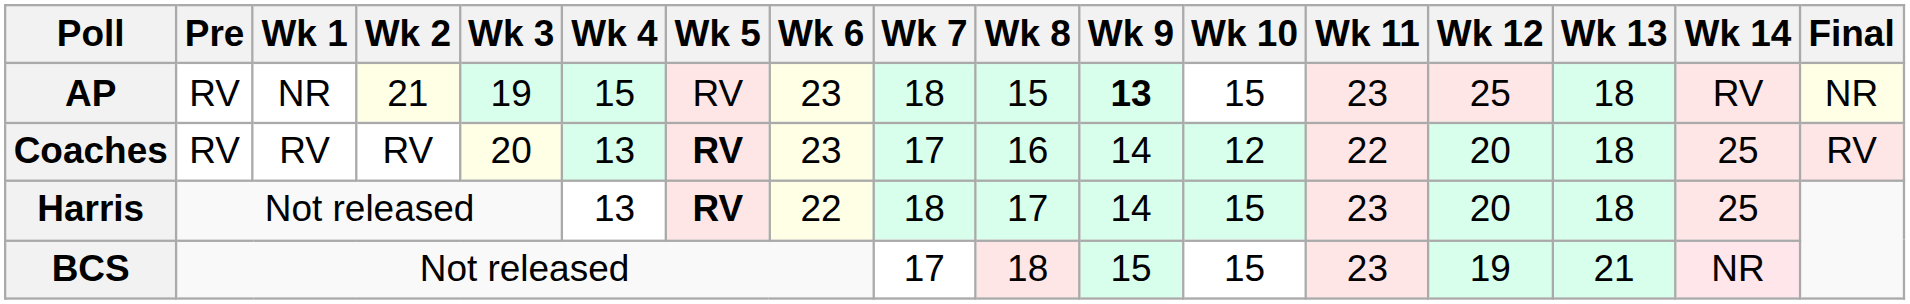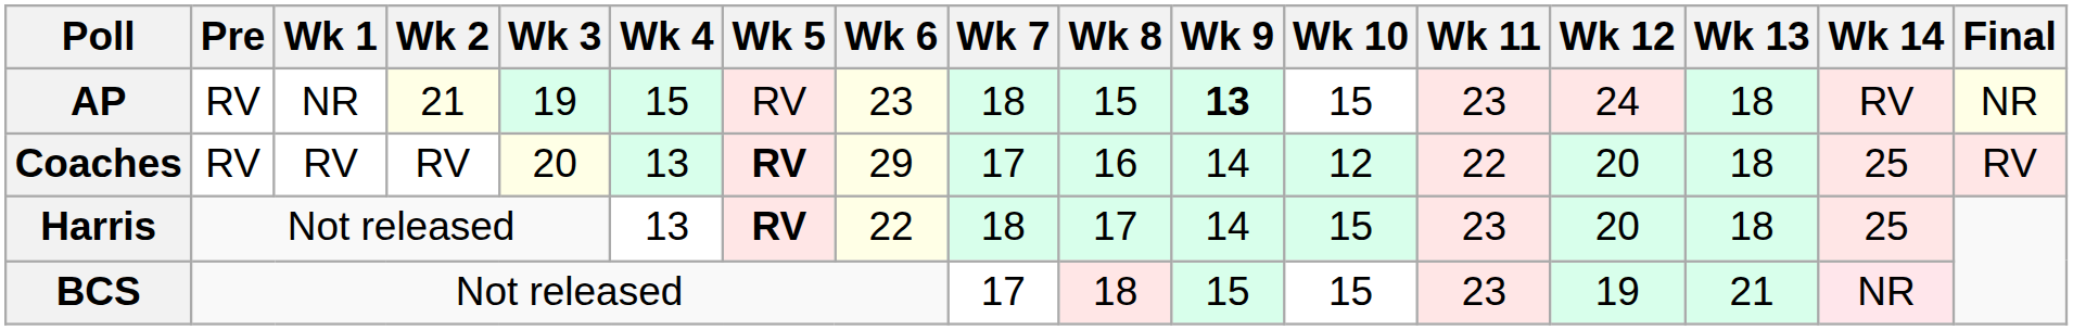 <table class="wikitable" style="white-space:nowrap;">
 <tr>
 <th>Poll</th>
 <th>Pre</th>
 <th>Wk 1</th>
 <th>Wk 2</th>
 <th>Wk 3</th>
 <th>Wk 4</th>
 <th>Wk 5</th>
 <th>Wk 6</th>
 <th>Wk 7</th>
 <th>Wk 8</th>
 <th>Wk 9</th>
 <th>Wk 10</th>
 <th>Wk 11</th>
 <th>Wk 12</th>
 <th>Wk 13</th>
 <th>Wk 14</th>
 <th>Final</th>
 </tr>
 <tr style="text-align:center;">
 <th>AP</th>
 <td style="background:#FFF;">RV</td>
 <td style="background:#FFF;">NR</td>
 <td style="background:#FFFFE6;">21</td>
 <td style="background:#D8FFEB;">19</td>
 <td style="background:#D8FFEB;">15</td>
 <td style="background:#FFE6E6;">RV</td>
 <td style="background:#FFFFE6;">23</td>
 <td style="background:#D8FFEB;">18</td>
 <td style="background:#D8FFEB;">15</td>
 <td style="background:#D8FFEB;"><strong>13</strong></td>
 <td style="background:#FFF;">15</td>
 <td style="background:#FFE6E6;">23</td>
-<td style="background:#FFE6E6;">25</td>
+<td style="background:#FFE6E6;">24</td>
 <td style="background:#D8FFEB;">18</td>
 <td style="background:#FFE6E6;">RV</td>
 <td style="background:#FFFFE6;">NR</td>
 </tr>
 <tr style="text-align:center;">
 <th>Coaches</th>
 <td style="background:#FFF;">RV</td>
 <td style="background:#FFF;">RV</td>
 <td style="background:#FFF;">RV</td>
 <td style="background:#FFFFE6;">20</td>
 <td style="background:#D8FFEB;">13</td>
 <td style="background:#FFE6E6;"><strong>RV</strong></td>
-<td style="background:#FFFFE6;">23</td>
+<td style="background:#FFFFE6;">29</td>
 <td style="background:#D8FFEB;">17</td>
 <td style="background:#D8FFEB;">16</td>
 <td style="background:#D8FFEB;">14</td>
 <td style="background:#D8FFEB;">12</td>
 <td style="background:#FFE6E6;">22</td>
 <td style="background:#D8FFEB;">20</td>
 <td style="background:#D8FFEB;">18</td>
 <td style="background:#FFE6E6;">25</td>
 <td style="background:#FFE6E6;">RV</td>
 </tr>
 <tr style="text-align:center;">
 <th>Harris</th>
 <td colspan="4">Not released</td>
 <td style="background:#FFF;">13</td>
 <td style="background:#FFE6E6;"><strong>RV</strong></td>
 <td style="background:#FFFFE6;">22</td>
 <td style="background:#D8FFEB;">18</td>
 <td style="background:#D8FFEB;">17</td>
 <td style="background:#D8FFEB;">14</td>
 <td style="background:#D8FFEB;">15</td>
 <td style="background:#FFE6E6;">23</td>
 <td style="background:#D8FFEB;">20</td>
 <td style="background:#D8FFEB;">18</td>
 <td style="background:#FFE6E6;">25</td>
 </tr>
 <tr style="text-align:center;">
 <th>BCS</th>
 <td colspan="7">Not released</td>
 <td style="background:#FFF;">17</td>
 <td style="background:#FFE6E6;">18</td>
 <td style="background:#D8FFEB;">15</td>
 <td style="background:#FFF;">15</td>
 <td style="background:#FFE6E6;">23</td>
 <td style="background:#D8FFEB;">19</td>
 <td style="background:#D8FFEB;">21</td>
 <td style="background:#FFE6EB;">NR</td>
 </tr>
 </table>
